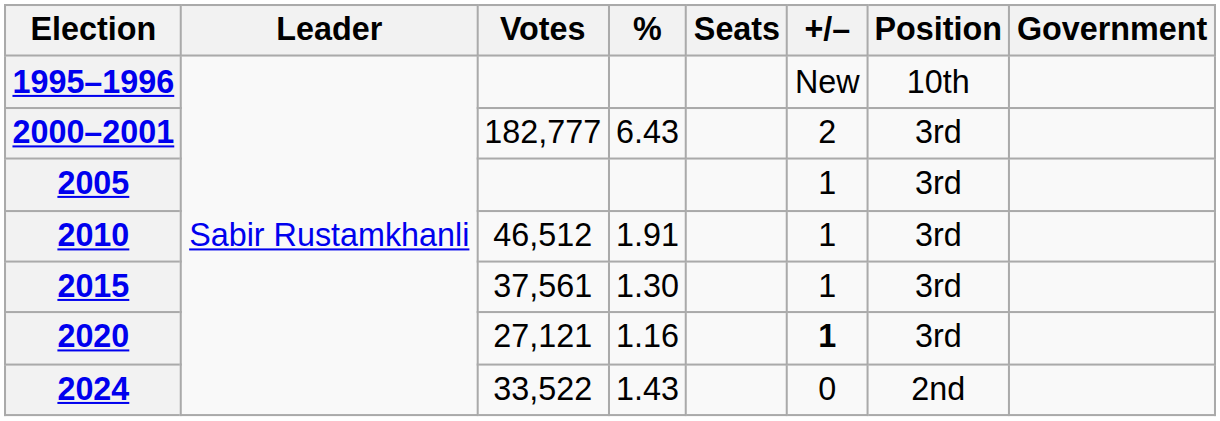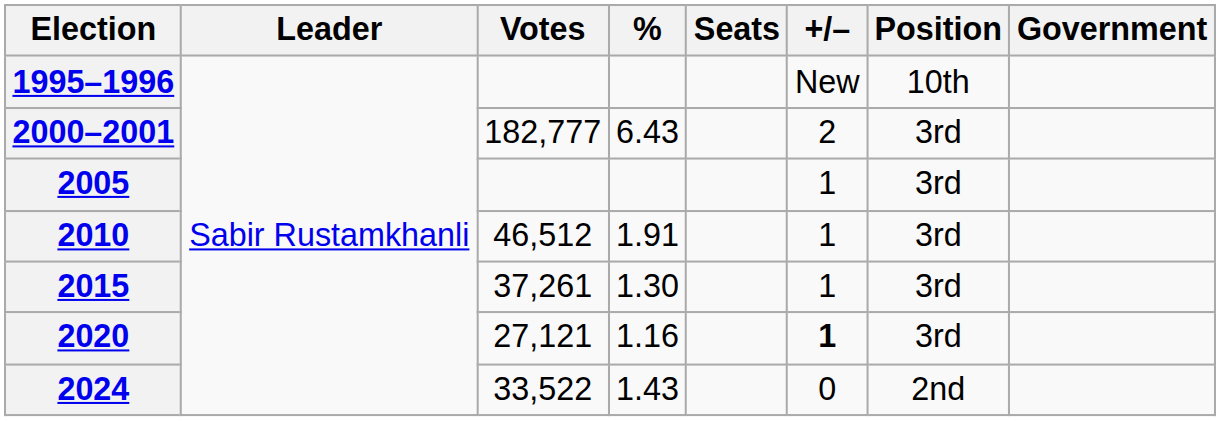 <table class=wikitable style=text-align:center>
 <tr>
 <th>Election</th>
 <th>Leader</th>
 <th>Votes</th>
 <th>%</th>
 <th>Seats</th>
 <th>+/–</th>
 <th>Position</th>
 <th>Government</th>
 </tr>
 <tr>
 <th><a href='#'>1995–1996</a></th>
 <td rowspan=7><a href='#'>Sabir Rustamkhanli</a></td>
 <td></td>
 <td></td>
 <td></td>
 <td>New</td>
 <td> 10th</td>
 <td></td>
 </tr>
 <tr>
 <th><a href='#'>2000–2001</a></th>
 <td>182,777</td>
 <td>6.43</td>
 <td></td>
 <td> 2</td>
 <td> 3rd</td>
 <td></td>
 </tr>
 <tr>
 <th><a href='#'>2005</a></th>
 <td></td>
 <td></td>
 <td></td>
 <td> 1</td>
 <td> 3rd</td>
 <td></td>
 </tr>
 <tr>
 <th><a href='#'>2010</a></th>
 <td>46,512</td>
 <td>1.91</td>
 <td></td>
 <td> 1</td>
 <td> 3rd</td>
 <td></td>
 </tr>
 <tr>
 <th><a href='#'>2015</a></th>
-<td>37,561</td>
+<td>37,261</td>
 <td>1.30</td>
 <td></td>
 <td> 1</td>
 <td> 3rd</td>
 <td></td>
 </tr>
 <tr>
 <th><a href='#'>2020</a></th>
 <td>27,121</td>
 <td>1.16</td>
 <td></td>
 <td><strong> 1</strong></td>
 <td> 3rd</td>
 <td></td>
 </tr>
 <tr>
 <th><a href='#'>2024</a></th>
 <td>33,522</td>
 <td>1.43</td>
 <td></td>
 <td> 0</td>
 <td> 2nd</td>
 <td></td>
 </tr>
 </table>
